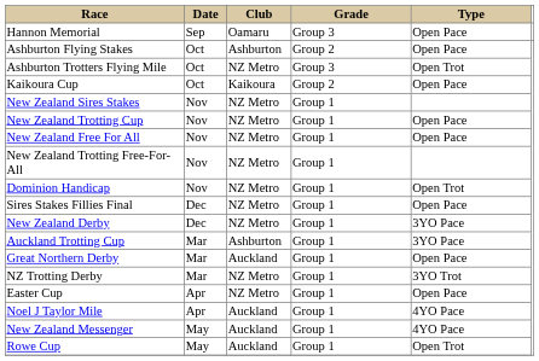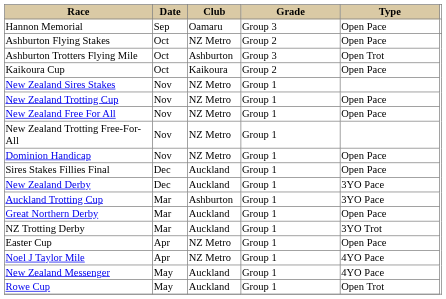 <table class = "sortable" | border="1" cellpadding="1" style="border-collapse:collapse; font-size:90%">
 <tr style="background:#dacaa5; text-align:center;">
 <th width="200px">Race</th>
 <th width="45px">Date</th>
 <th width="70px">Club</th>
 <th width="133px">Grade</th>
 <th width="133px">Type</th>
 </tr>
 <tr>
 <td>Hannon Memorial</td>
 <td>Sep</td>
 <td>Oamaru</td>
 <td>Group 3</td>
 <td>Open Pace</td>
 <td></td>
 </tr>
 <tr>
 <td>Ashburton Flying Stakes</td>
 <td>Oct</td>
-<td>Ashburton</td>
+<td>NZ Metro</td>
 <td>Group 2</td>
 <td>Open Pace</td>
 </tr>
 <tr>
 <td>Ashburton Trotters Flying Mile</td>
 <td>Oct</td>
-<td>NZ Metro</td>
+<td>Ashburton</td>
 <td>Group 3</td>
 <td>Open Trot</td>
 </tr>
 <tr>
 <td>Kaikoura Cup</td>
 <td>Oct</td>
 <td>Kaikoura</td>
 <td>Group 2</td>
 <td>Open Pace</td>
 </tr>
 <tr>
 <td><a href='#'>New Zealand Sires Stakes</a></td>
 <td>Nov</td>
 <td>NZ Metro</td>
 <td>Group 1</td>
 <td 3YO  Pace></td>
 </tr>
 <tr>
 <td><a href='#'>New Zealand Trotting Cup</a></td>
 <td>Nov</td>
 <td>NZ Metro</td>
 <td>Group 1</td>
 <td>Open Pace</td>
 </tr>
 <tr>
 <td><a href='#'>New Zealand Free For All</a></td>
 <td>Nov</td>
 <td>NZ Metro</td>
 <td>Group 1</td>
 <td>Open Pace</td>
 </tr>
 <tr>
 <td>New Zealand Trotting Free-For-All</td>
 <td>Nov</td>
 <td>NZ Metro</td>
 <td>Group 1</td>
 <td Open Trot></td>
 </tr>
 <tr>
 <td><a href='#'>Dominion Handicap</a></td>
 <td>Nov</td>
 <td>NZ Metro</td>
 <td>Group 1</td>
-<td>Open Trot</td>
+<td>Open Pace</td>
 </tr>
 <tr>
 <td>Sires Stakes Fillies Final</td>
 <td>Dec</td>
-<td>NZ Metro</td>
+<td>Auckland</td>
 <td>Group 1</td>
 <td>Open Pace</td>
 </tr>
 <tr>
 <td><a href='#'>New Zealand Derby</a></td>
 <td>Dec</td>
-<td>NZ Metro</td>
+<td>Auckland</td>
 <td>Group 1</td>
 <td>3YO Pace</td>
 </tr>
 <tr>
 <td><a href='#'>Auckland Trotting Cup</a></td>
 <td>Mar</td>
 <td>Ashburton</td>
 <td>Group 1</td>
 <td>3YO Pace</td>
 </tr>
 <tr>
 <td><a href='#'>Great Northern Derby</a></td>
 <td>Mar</td>
 <td>Auckland</td>
 <td>Group 1</td>
 <td>Open Pace</td>
 </tr>
 <tr>
 <td>NZ Trotting Derby</td>
 <td>Mar</td>
-<td>NZ Metro</td>
+<td>Auckland</td>
 <td>Group 1</td>
 <td>3YO Trot</td>
 </tr>
 <tr>
 <td>Easter Cup</td>
 <td>Apr</td>
 <td>NZ Metro</td>
 <td>Group 1</td>
 <td>Open Pace</td>
 </tr>
 <tr>
 <td><a href='#'>Noel J Taylor Mile</a></td>
 <td>Apr</td>
-<td>Auckland</td>
+<td>NZ Metro</td>
 <td>Group 1</td>
 <td>4YO Pace</td>
 </tr>
 <tr>
 <td><a href='#'>New Zealand Messenger</a></td>
 <td>May</td>
 <td>Auckland</td>
 <td>Group 1</td>
 <td>4YO Pace</td>
 </tr>
 <tr>
 <td><a href='#'>Rowe Cup</a></td>
 <td>May</td>
 <td>Auckland</td>
 <td>Group 1</td>
 <td>Open Trot</td>
 </tr>
 <tr>
 </tr>
 </table>
